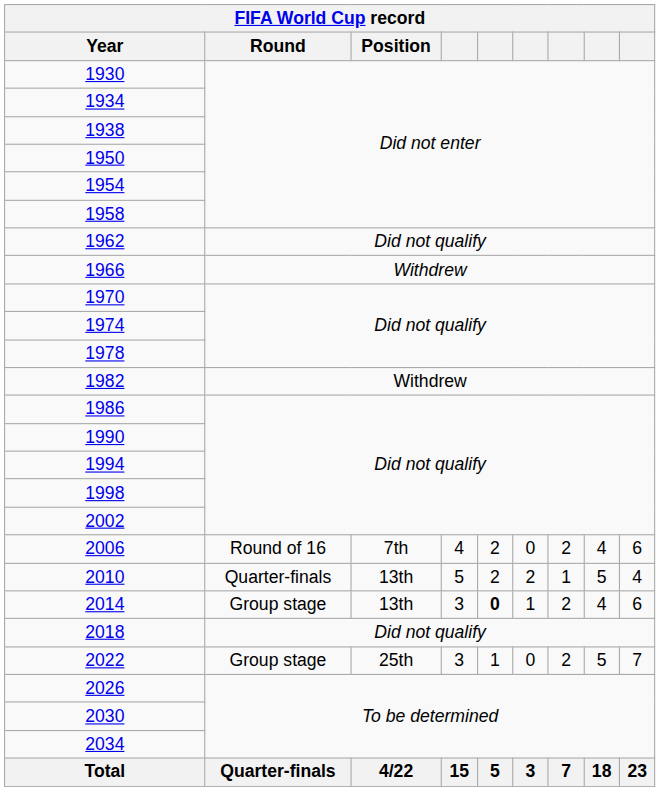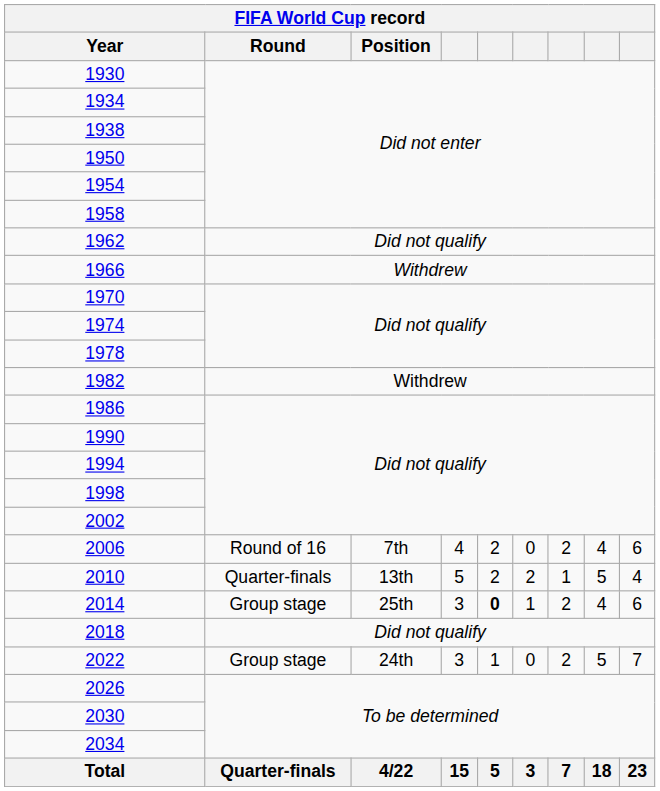 <table class="wikitable" style="text-align: center;">
 <tr>
 <th colspan=9><a href='#'>FIFA World Cup</a> record</th>
 </tr>
 <tr>
 <th width="175">Year</th>
 <th width="125">Round</th>
 <th width="75">Position</th>
 <th width="25"></th>
 <th width="25"></th>
 <th width="25"></th>
 <th width="25"></th>
 <th width="25"></th>
 <th width="25"></th>
 </tr>
 <tr>
 <td> <a href='#'>1930</a></td>
 <td colspan=8 rowspan=6><em>Did not enter</em></td>
 </tr>
 <tr>
 <td> <a href='#'>1934</a></td>
 </tr>
 <tr>
 <td> <a href='#'>1938</a></td>
 </tr>
 <tr>
 <td> <a href='#'>1950</a></td>
 </tr>
 <tr>
 <td> <a href='#'>1954</a></td>
 </tr>
 <tr>
 <td> <a href='#'>1958</a></td>
 </tr>
 <tr>
 <td> <a href='#'>1962</a></td>
 <td colspan=8><em>Did not qualify</em></td>
 </tr>
 <tr>
 <td> <a href='#'>1966</a></td>
 <td colspan=8><em>Withdrew</em></td>
 </tr>
 <tr>
 <td> <a href='#'>1970</a></td>
 <td colspan=8 rowspan=3><em>Did not qualify</em></td>
 </tr>
 <tr>
 <td> <a href='#'>1974</a></td>
 </tr>
 <tr>
 <td> <a href='#'>1978</a></td>
 </tr>
 <tr>
 <td> <a href='#'>1982</a></td>
 <td colspan=8>Withdrew</td>
 </tr>
 <tr>
 <td> <a href='#'>1986</a></td>
 <td colspan=8 rowspan=5><em>Did not qualify</em></td>
 </tr>
 <tr>
 <td> <a href='#'>1990</a></td>
 </tr>
 <tr>
 <td> <a href='#'>1994</a></td>
 </tr>
 <tr>
 <td> <a href='#'>1998</a></td>
 </tr>
 <tr>
 <td>  <a href='#'>2002</a></td>
 </tr>
 <tr>
 <td> <a href='#'>2006</a></td>
 <td>Round of 16</td>
 <td>7th</td>
 <td>4</td>
 <td>2</td>
 <td>0</td>
 <td>2</td>
 <td>4</td>
 <td>6</td>
 </tr>
 <tr>
 <td> <a href='#'>2010</a></td>
 <td>Quarter-finals</td>
 <td>13th</td>
 <td>5</td>
 <td>2</td>
 <td>2</td>
 <td>1</td>
 <td>5</td>
 <td>4</td>
 </tr>
 <tr>
 <td> <a href='#'>2014</a></td>
 <td>Group stage</td>
-<td>13th</td>
+<td>25th</td>
 <td>3</td>
 <td><strong>0</strong></td>
 <td>1</td>
 <td>2</td>
 <td>4</td>
 <td>6</td>
 </tr>
 <tr>
 <td> <a href='#'>2018</a></td>
 <td colspan=9><em>Did not qualify</em></td>
 </tr>
 <tr>
 <td> <a href='#'>2022</a></td>
 <td>Group stage</td>
-<td>25th</td>
+<td>24th</td>
 <td>3</td>
 <td>1</td>
 <td>0</td>
 <td>2</td>
 <td>5</td>
 <td>7</td>
 </tr>
 <tr>
 <td>   <a href='#'>2026</a></td>
 <td colspan=9 rowspan=3><em>To be determined</em></td>
 </tr>
 <tr>
 <td>   <a href='#'>2030</a></td>
 </tr>
 <tr>
 <td> <a href='#'>2034</a></td>
 </tr>
 <tr>
 <th>Total</th>
 <th>Quarter-finals</th>
 <th>4/22</th>
 <th>15</th>
 <th>5</th>
 <th>3</th>
 <th>7</th>
 <th>18</th>
 <th>23</th>
 </tr>
 </table>
